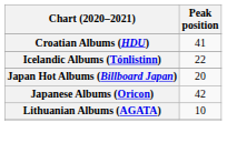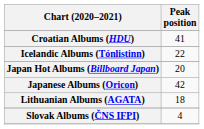 <table class="wikitable sortable plainrowheaders" style="text-align:center">
 <tr>
 <th scope="col">Chart (2020–2021)</th>
 <th scope="col">Peak<br>position</th>
 </tr>
 <tr>
 </tr>
 <tr>
 </tr>
 <tr>
 </tr>
 <tr>
 </tr>
 <tr>
 </tr>
 <tr>
 <th scope="row">Croatian Albums (<em><a href='#'>HDU</a></em>)</th>
 <td>41</td>
 </tr>
 <tr>
 </tr>
 <tr>
 </tr>
 <tr>
 </tr>
 <tr>
 </tr>
 <tr>
 </tr>
 <tr>
 </tr>
 <tr>
 </tr>
 <tr>
 <th scope="row">Icelandic Albums (<a href='#'>Tónlistinn</a>)</th>
 <td>22</td>
 </tr>
 <tr>
 </tr>
 <tr>
 </tr>
 <tr>
 <th scope="row">Japan Hot Albums (<em><a href='#'>Billboard Japan</a></em>)</th>
 <td>20</td>
 </tr>
 <tr>
 <th scope="row">Japanese Albums (<a href='#'>Oricon</a>)</th>
 <td>42</td>
 </tr>
 <tr>
 <th scope="row">Lithuanian Albums (<a href='#'>AGATA</a>)</th>
-<td>10</td>
+<td>18</td>
 </tr>
 <tr>
 </tr>
 <tr>
 </tr>
 <tr>
 </tr>
 <tr>
+</tr>
+<tr>
+<th scope="row">Slovak Albums (<a href='#'>ČNS IFPI</a>)</th>
+<td>4</td>
 </tr>
 <tr>
 </tr>
 <tr>
 </tr>
 <tr>
 </tr>
 <tr>
 </tr>
 <tr>
 </tr>
 </table>
